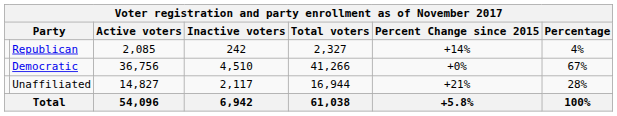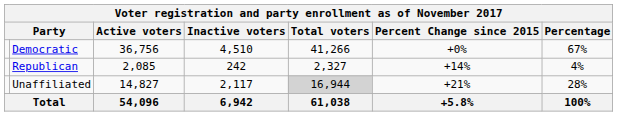 <table class=wikitable>
 <tr>
 <th colspan = 7>Voter registration and party enrollment as of November 2017</th>
 </tr>
 <tr>
 <th colspan = 2>Party</th>
 <th>Active voters</th>
 <th>Inactive voters</th>
 <th>Total voters</th>
 <th>Percent Change since 2015</th>
 <th>Percentage</th>
 </tr>
 <tr>
 <td></td>
+<td><a href='#'>Democratic</a></td>
+<td style="text-align:center;">36,756</td>
+<td style="text-align:center;">4,510</td>
+<td style="text-align:center;">41,266</td>
+<td style="text-align:center;">+0%</td>
+<td style="text-align:center;">67%</td>
+</tr>
+<tr>
+<td></td>
 <td><a href='#'>Republican</a></td>
 <td style="text-align:center;">2,085</td>
 <td style="text-align:center;">242</td>
 <td style="text-align:center;">2,327</td>
 <td style="text-align:center;">+14%</td>
 <td style="text-align:center;">4%</td>
 </tr>
 <tr>
 <td></td>
-<td><a href='#'>Democratic</a></td>
-<td style="text-align:center;">36,756</td>
-<td style="text-align:center;">4,510</td>
-<td style="text-align:center;">41,266</td>
-<td style="text-align:center;">+0%</td>
-<td style="text-align:center;">67%</td>
-</tr>
-<tr>
-<td></td>
 <td>Unaffiliated</td>
 <td style="text-align:center;">14,827</td>
 <td style="text-align:center;">2,117</td>
-<td style="text-align:center;">16,944</td>
+<td style="background: lightgrey; text-align:center;">16,944</td>
 <td style="text-align:center;">+21%</td>
 <td style="text-align:center;">28%</td>
 </tr>
 <tr>
 <th colspan = 2>Total</th>
 <th style="text-align:center;">54,096</th>
 <th style="text-align:center;">6,942</th>
 <th style="text-align:center;">61,038</th>
 <th style="text-align:center;">+5.8%</th>
 <th style="text-align:center;">100%</th>
 </tr>
 </table>
